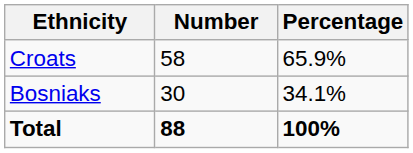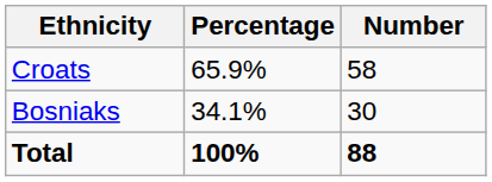 <table class="wikitable">
 <tr>
 <th width="100px">Ethnicity</th>
+<th width="80px">Percentage</th>
 <th width="80px">Number</th>
-<th width="80px">Percentage</th>
 </tr>
 <tr>
 <td><a href='#'>Croats</a></td>
+<td>65.9%</td>
 <td>58</td>
-<td>65.9%</td>
 </tr>
 <tr>
 <td><a href='#'>Bosniaks</a></td>
+<td>34.1%</td>
 <td>30</td>
-<td>34.1%</td>
 </tr>
 <tr>
 <td><strong>Total</strong></td>
+<td><strong>100%</strong></td>
 <td><strong>88</strong></td>
-<td><strong>100%</strong></td>
 </tr>
 </table>
